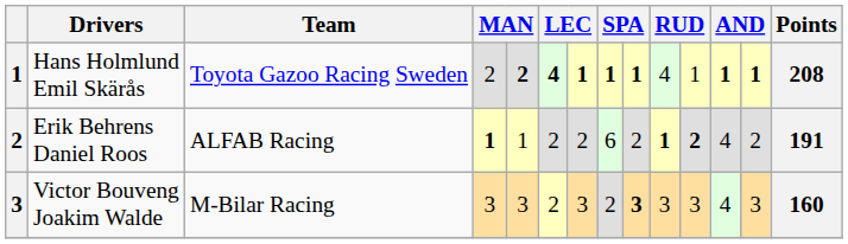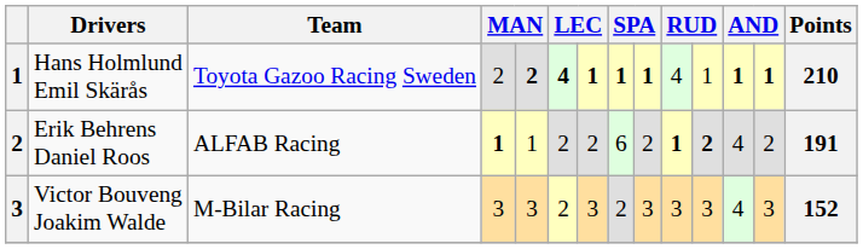 <table class="wikitable" style="font-size:85%; text-align:center;">
 <tr>
 <th></th>
 <th>Drivers</th>
 <th>Team</th>
 <th colspan="2"><a href='#'>MAN</a><br></th>
 <th colspan="2"><a href='#'>LEC</a><br></th>
 <th colspan="2"><a href='#'>SPA</a><br></th>
 <th colspan="2"><a href='#'>RUD</a><br></th>
 <th colspan="2"><a href='#'>AND</a><br></th>
 <th>Points</th>
 </tr>
 <tr>
 <th>1</th>
 <td align="left"> Hans Holmlund<br> Emil Skärås</td>
 <td align="left"> <a href='#'>Toyota Gazoo Racing</a> <a href='#'>Sweden</a></td>
 <td style="background:#dfdfdf;">2</td>
 <td style="background:#dfdfdf;"><strong>2</strong></td>
 <td style="background:#dfffdf;"><strong>4</strong></td>
 <td style="background:#ffffbf;"><strong>1</strong></td>
 <td style="background:#ffffbf;"><strong>1</strong></td>
 <td style="background:#ffffbf;"><strong>1</strong></td>
 <td style="background:#dfffdf;">4</td>
 <td style="background:#ffffbf;">1</td>
 <td style="background:#ffffbf;"><strong>1</strong></td>
 <td style="background:#ffffbf;"><strong>1</strong></td>
-<th>208</th>
+<th>210</th>
 </tr>
 <tr>
 <th>2</th>
 <td align="left"> Erik Behrens<br> Daniel Roos</td>
 <td align="left"> ALFAB Racing</td>
 <td style="background:#ffffbf;"><strong>1</strong></td>
 <td style="background:#ffffbf;">1</td>
 <td style="background:#dfdfdf;">2</td>
 <td style="background:#dfdfdf;">2</td>
 <td style="background:#dfffdf;">6</td>
 <td style="background:#dfdfdf;">2</td>
 <td style="background:#ffffbf;"><strong>1</strong></td>
 <td style="background:#dfdfdf;"><strong>2</strong></td>
 <td style="background:#dfdfdf;">4</td>
 <td style="background:#dfdfdf;">2</td>
 <th>191</th>
 </tr>
 <tr>
 <th>3</th>
 <td align="left"> Victor Bouveng<br> Joakim Walde</td>
 <td align="left"> M-Bilar Racing</td>
 <td style="background:#ffdf9f;">3</td>
 <td style="background:#ffdf9f;">3</td>
 <td style="background:#ffffbf;">2</td>
 <td style="background:#ffdf9f;">3</td>
 <td style="background:#dfdfdf;">2</td>
-<td style="background:#ffdf9f;"><strong>3</strong></td>
+<td style="background:#ffdf9f;">3</td>
 <td style="background:#ffdf9f;">3</td>
 <td style="background:#ffdf9f;">3</td>
 <td style="background:#dfffdf;">4</td>
 <td style="background:#ffdf9f;">3</td>
-<th>160</th>
+<th>152</th>
 </tr>
 <tr>
 </tr>
 </table>
